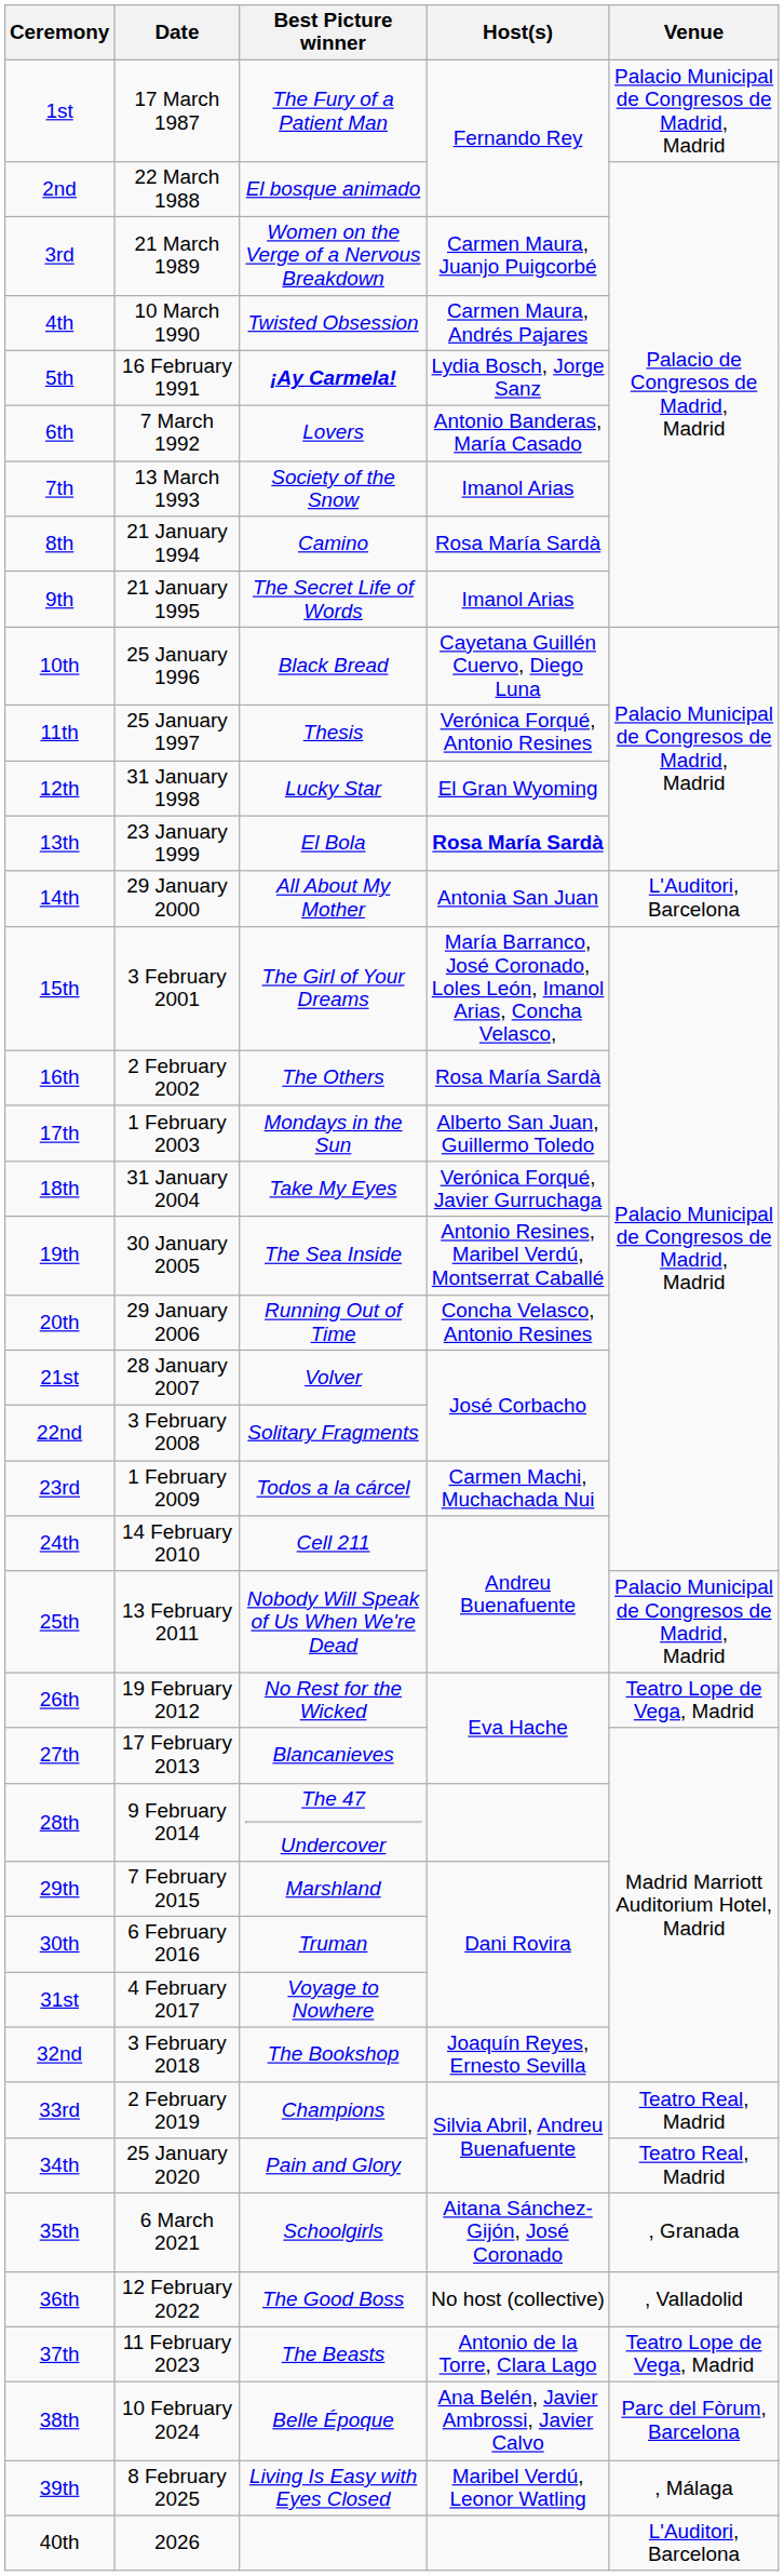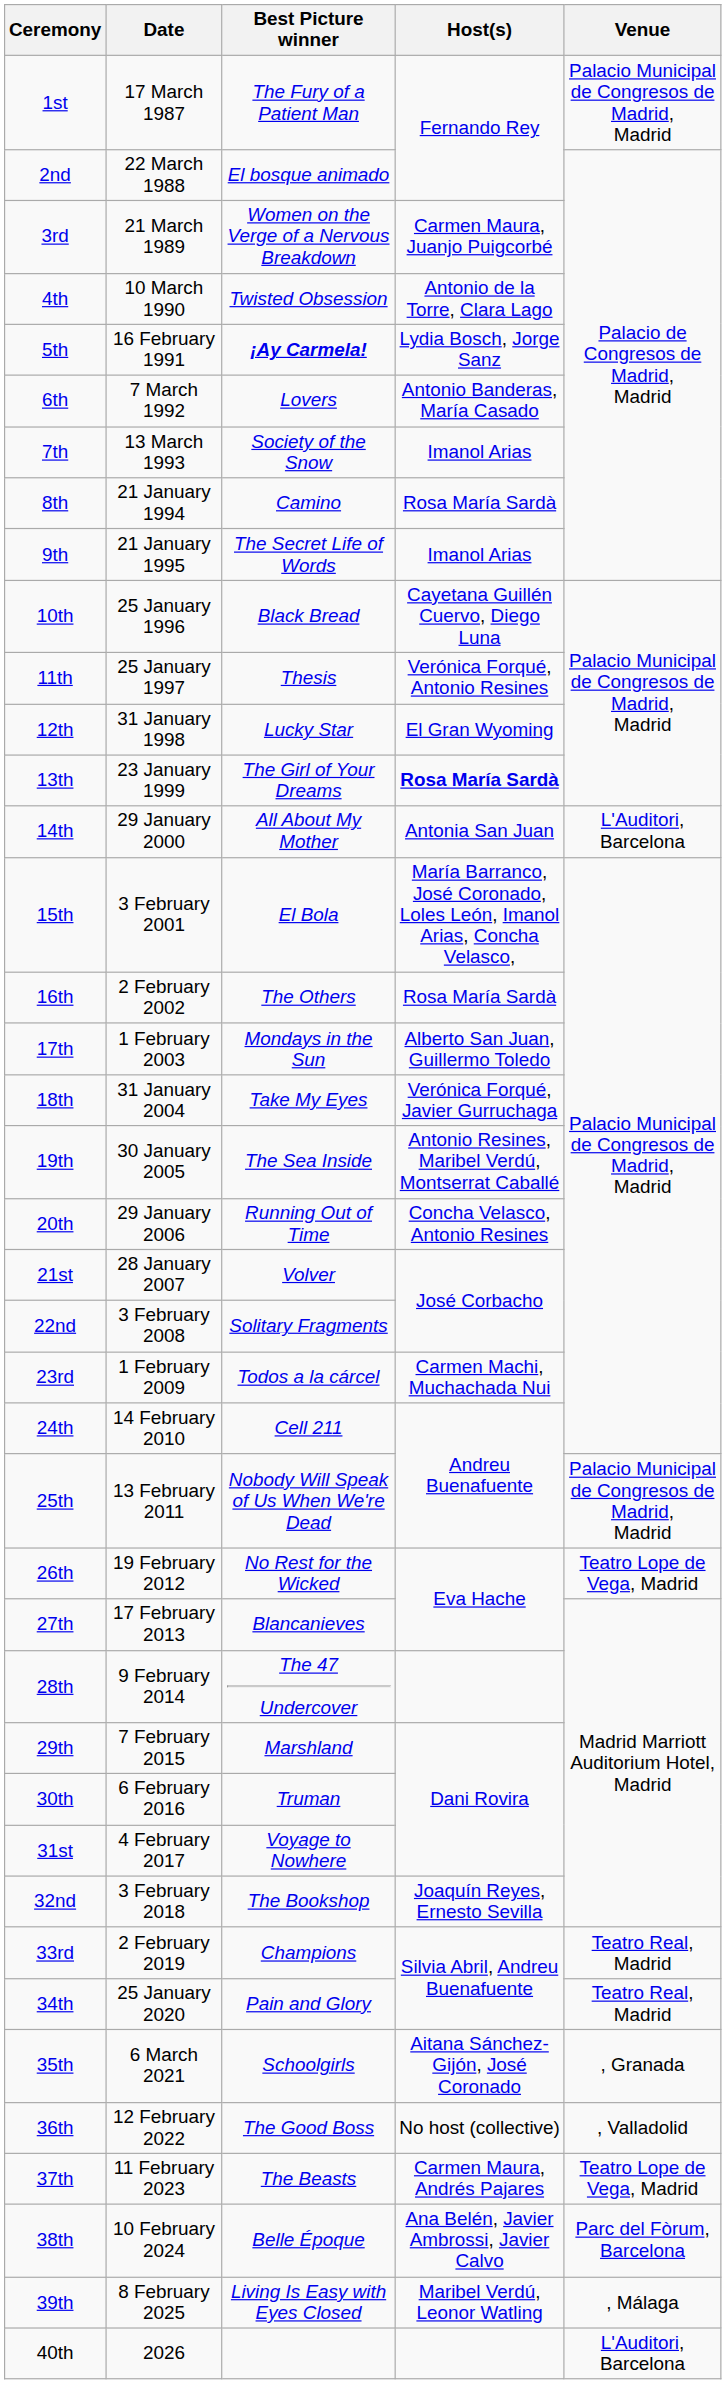 <table class="sortable wikitable sticky-header" style="text-align: center">
 <tr>
 <th>Ceremony</th>
 <th style="width:180px;">Date</th>
 <th style="width:280px;">Best Picture winner</th>
 <th style="width:280px;">Host(s)</th>
 <th style="width:280px;">Venue</th>
 </tr>
 <tr>
 <td><a href='#'>1st</a></td>
 <td>17 March 1987</td>
 <td><em><a href='#'>The Fury of a Patient Man</a></em></td>
 <td rowspan="2"><a href='#'>Fernando Rey</a></td>
 <td><a href='#'>Palacio Municipal de Congresos de Madrid</a>,<br>Madrid</td>
 </tr>
 <tr>
 <td><a href='#'>2nd</a></td>
 <td>22 March 1988</td>
 <td><em><a href='#'>El bosque animado</a></em></td>
 <td rowspan="8"><a href='#'>Palacio de Congresos de Madrid</a>,<br>Madrid</td>
 </tr>
 <tr>
 <td><a href='#'>3rd</a></td>
 <td>21 March 1989</td>
 <td><em><a href='#'>Women on the Verge of a Nervous Breakdown</a></em></td>
 <td><a href='#'>Carmen Maura</a>, <a href='#'>Juanjo Puigcorbé</a></td>
 </tr>
 <tr>
 <td><a href='#'>4th</a></td>
 <td>10 March 1990</td>
 <td><em><a href='#'>Twisted Obsession</a></em></td>
-<td><a href='#'>Carmen Maura</a>, <a href='#'>Andrés Pajares</a></td>
+<td><a href='#'>Antonio de la Torre</a>, <a href='#'>Clara Lago</a></td>
 </tr>
 <tr>
 <td><a href='#'>5th</a></td>
 <td>16 February 1991</td>
 <td><strong><em><a href='#'>¡Ay Carmela!</a></em></strong></td>
 <td><a href='#'>Lydia Bosch</a>, <a href='#'>Jorge Sanz</a></td>
 </tr>
 <tr>
 <td><a href='#'>6th</a></td>
 <td>7 March 1992</td>
 <td><em><a href='#'>Lovers</a></em></td>
 <td><a href='#'>Antonio Banderas</a>, <a href='#'>María Casado</a></td>
 </tr>
 <tr>
 <td><a href='#'>7th</a></td>
 <td>13 March 1993</td>
 <td><em><a href='#'>Society of the Snow</a></em></td>
 <td><a href='#'>Imanol Arias</a></td>
 </tr>
 <tr>
 <td><a href='#'>8th</a></td>
 <td>21 January 1994</td>
 <td><em><a href='#'>Camino</a></em></td>
 <td><a href='#'>Rosa María Sardà</a></td>
 </tr>
 <tr>
 <td><a href='#'>9th</a></td>
 <td>21 January 1995</td>
 <td><em><a href='#'>The Secret Life of Words</a></em></td>
 <td><a href='#'>Imanol Arias</a></td>
 </tr>
 <tr>
 <td><a href='#'>10th</a></td>
 <td>25 January 1996</td>
 <td><em><a href='#'>Black Bread</a></em></td>
 <td><a href='#'>Cayetana Guillén Cuervo</a>, <a href='#'>Diego Luna</a></td>
 <td rowspan="4"><a href='#'>Palacio Municipal de Congresos de Madrid</a>,<br>Madrid</td>
 </tr>
 <tr>
 <td><a href='#'>11th</a></td>
 <td>25 January 1997</td>
 <td><em><a href='#'>Thesis</a></em></td>
 <td><a href='#'>Verónica Forqué</a>, <a href='#'>Antonio Resines</a></td>
 </tr>
 <tr>
 <td><a href='#'>12th</a></td>
 <td>31 January 1998</td>
 <td><em><a href='#'>Lucky Star</a></em></td>
 <td><a href='#'>El Gran Wyoming</a></td>
 </tr>
 <tr>
 <td><a href='#'>13th</a></td>
 <td>23 January 1999</td>
-<td><em><a href='#'>El Bola</a></em></td>
+<td><em><a href='#'>The Girl of Your Dreams</a></em></td>
 <td><strong><a href='#'>Rosa María Sardà</a></strong></td>
 </tr>
 <tr>
 <td><a href='#'>14th</a></td>
 <td>29 January 2000</td>
 <td><em><a href='#'>All About My Mother</a></em></td>
 <td><a href='#'>Antonia San Juan</a></td>
 <td><a href='#'>L'Auditori</a>, Barcelona</td>
 </tr>
 <tr>
 <td><a href='#'>15th</a></td>
 <td>3 February 2001</td>
-<td><em><a href='#'>The Girl of Your Dreams</a></em></td>
+<td><em><a href='#'>El Bola</a></em></td>
 <td><a href='#'>María Barranco</a>, <a href='#'>José Coronado</a>, <a href='#'>Loles León</a>, <a href='#'>Imanol Arias</a>, <a href='#'>Concha Velasco</a>, </td>
 <td rowspan="10"><a href='#'>Palacio Municipal de Congresos de Madrid</a>,<br>Madrid</td>
 </tr>
 <tr>
 <td><a href='#'>16th</a></td>
 <td>2 February 2002</td>
 <td><em><a href='#'>The Others</a></em></td>
 <td><a href='#'>Rosa María Sardà</a></td>
 </tr>
 <tr>
 <td><a href='#'>17th</a></td>
 <td>1 February 2003</td>
 <td><em><a href='#'>Mondays in the Sun</a></em></td>
 <td><a href='#'>Alberto San Juan</a>, <a href='#'>Guillermo Toledo</a></td>
 </tr>
 <tr>
 <td><a href='#'>18th</a></td>
 <td>31 January 2004</td>
 <td><em><a href='#'>Take My Eyes</a></em></td>
 <td><a href='#'>Verónica Forqué</a>, <a href='#'>Javier Gurruchaga</a></td>
 </tr>
 <tr>
 <td><a href='#'>19th</a></td>
 <td>30 January 2005</td>
 <td><em><a href='#'>The Sea Inside</a></em></td>
 <td><a href='#'>Antonio Resines</a>, <a href='#'>Maribel Verdú</a>, <a href='#'>Montserrat Caballé</a></td>
 </tr>
 <tr>
 <td><a href='#'>20th</a></td>
 <td>29 January 2006</td>
 <td><em><a href='#'>Running Out of Time</a></em></td>
 <td><a href='#'>Concha Velasco</a>, <a href='#'>Antonio Resines</a></td>
 </tr>
 <tr>
 <td><a href='#'>21st</a></td>
 <td>28 January 2007</td>
 <td><em><a href='#'>Volver</a></em></td>
 <td rowspan="2"><a href='#'>José Corbacho</a></td>
 </tr>
 <tr>
 <td><a href='#'>22nd</a></td>
 <td>3 February 2008</td>
 <td><em><a href='#'>Solitary Fragments</a></em></td>
 </tr>
 <tr>
 <td><a href='#'>23rd</a></td>
 <td>1 February 2009</td>
 <td><em><a href='#'>Todos a la cárcel</a></em></td>
 <td><a href='#'>Carmen Machi</a>, <a href='#'>Muchachada Nui</a></td>
 </tr>
 <tr>
 <td><a href='#'>24th</a></td>
 <td>14 February 2010</td>
 <td><em><a href='#'>Cell 211</a></em></td>
 <td rowspan="2"><a href='#'>Andreu Buenafuente</a></td>
 </tr>
 <tr>
 <td><a href='#'>25th</a></td>
 <td>13 February 2011</td>
 <td><em><a href='#'>Nobody Will Speak of Us When We're Dead</a></em></td>
 <td><a href='#'>Palacio Municipal de Congresos de Madrid</a>,<br>Madrid</td>
 </tr>
 <tr>
 <td><a href='#'>26th</a></td>
 <td>19 February 2012</td>
 <td><em><a href='#'>No Rest for the Wicked</a></em></td>
 <td rowspan="2"><a href='#'>Eva Hache</a></td>
 <td><a href='#'>Teatro Lope de Vega</a>, Madrid</td>
 </tr>
 <tr>
 <td><a href='#'>27th</a></td>
 <td>17 February 2013</td>
 <td><em><a href='#'>Blancanieves</a></em></td>
 <td rowspan="6">Madrid Marriott Auditorium Hotel, Madrid</td>
 </tr>
 <tr>
 <td><a href='#'>28th</a></td>
 <td>9 February 2014</td>
 <td><em><a href='#'>The 47</a></em><hr><em><a href='#'>Undercover</a></em></td>
 <td></td>
 </tr>
 <tr>
 <td><a href='#'>29th</a></td>
 <td>7 February 2015</td>
 <td><em><a href='#'>Marshland</a></em></td>
 <td rowspan="3"><a href='#'>Dani Rovira</a></td>
 </tr>
 <tr>
 <td><a href='#'>30th</a></td>
 <td>6 February 2016</td>
 <td><em><a href='#'>Truman</a></em></td>
 </tr>
 <tr>
 <td><a href='#'>31st</a></td>
 <td>4 February 2017</td>
 <td><em><a href='#'>Voyage to Nowhere</a></em></td>
 </tr>
 <tr>
 <td><a href='#'>32nd</a></td>
 <td>3 February 2018</td>
 <td><em><a href='#'>The Bookshop</a></em></td>
 <td><a href='#'>Joaquín Reyes</a>, <a href='#'>Ernesto Sevilla</a></td>
 </tr>
 <tr>
 <td><a href='#'>33rd</a></td>
 <td>2 February 2019</td>
 <td><em><a href='#'>Champions</a></em></td>
 <td rowspan="2"><a href='#'>Silvia Abril</a>, <a href='#'>Andreu Buenafuente</a></td>
 <td><a href='#'>Teatro Real</a>, Madrid</td>
 </tr>
 <tr>
 <td><a href='#'>34th</a></td>
 <td>25 January 2020</td>
 <td><em><a href='#'>Pain and Glory</a></em></td>
 <td><a href='#'>Teatro Real</a>, Madrid</td>
 </tr>
 <tr>
 <td><a href='#'>35th</a></td>
 <td>6 March 2021</td>
 <td><em><a href='#'>Schoolgirls</a></em></td>
 <td><a href='#'>Aitana Sánchez-Gijón</a>, <a href='#'>José Coronado</a></td>
 <td>, Granada</td>
 </tr>
 <tr>
 <td><a href='#'>36th</a></td>
 <td>12 February 2022</td>
 <td><em><a href='#'>The Good Boss</a></em></td>
 <td>No host (collective)</td>
 <td>, Valladolid</td>
 </tr>
 <tr>
 <td><a href='#'>37th</a></td>
 <td>11 February 2023</td>
 <td><em><a href='#'>The Beasts</a></em></td>
-<td><a href='#'>Antonio de la Torre</a>, <a href='#'>Clara Lago</a></td>
+<td><a href='#'>Carmen Maura</a>, <a href='#'>Andrés Pajares</a></td>
 <td><a href='#'>Teatro Lope de Vega</a>, Madrid</td>
 </tr>
 <tr>
 <td><a href='#'>38th</a></td>
 <td>10 February 2024</td>
 <td><em><a href='#'>Belle Époque</a></em></td>
 <td><a href='#'>Ana Belén</a>, <a href='#'>Javier Ambrossi</a>, <a href='#'>Javier Calvo</a></td>
 <td><a href='#'>Parc del Fòrum</a>, <a href='#'>Barcelona</a></td>
 </tr>
 <tr>
 <td><a href='#'>39th</a></td>
 <td>8 February 2025</td>
 <td><em><a href='#'>Living Is Easy with Eyes Closed</a></em></td>
 <td><a href='#'>Maribel Verdú</a>, <a href='#'>Leonor Watling</a></td>
 <td>, Málaga</td>
 </tr>
 <tr>
 <td>40th</td>
 <td>2026</td>
 <td></td>
 <td></td>
 <td><a href='#'>L'Auditori</a>, Barcelona</td>
 </tr>
 </table>
